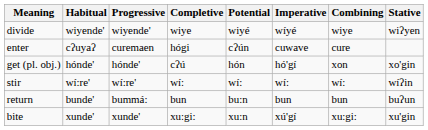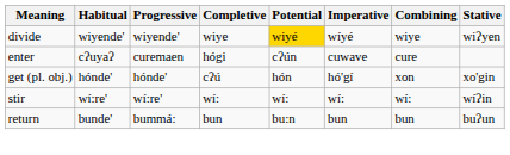 <table class="wikitable">
 <tr>
 <th>Meaning</th>
 <th>Habitual</th>
 <th>Progressive</th>
 <th>Completive</th>
 <th>Potential</th>
 <th>Imperative</th>
 <th>Combining</th>
 <th>Stative</th>
 </tr>
 <tr>
 <td>divide</td>
 <td>wiyende'</td>
 <td>wiyende'</td>
 <td>wiye</td>
-<td>wiyé</td>
+<td style="background: gold;">wiyé</td>
 <td>wíyé</td>
 <td>wiye</td>
 <td>wiʔyen</td>
 </tr>
 <tr>
 <td>enter</td>
 <td>cʔuyaʔ</td>
 <td>curemaen</td>
 <td>hógi</td>
 <td>cʔún</td>
 <td>cuwave</td>
 <td>cure</td>
 <td></td>
 </tr>
 <tr>
 <td>get (pl. obj.)</td>
 <td>hónde'</td>
 <td>hónde'</td>
 <td>cʔú</td>
 <td>hón</td>
 <td>hó'gí</td>
 <td>xon</td>
 <td>xo'gin</td>
 </tr>
 <tr>
 <td>stir</td>
 <td>wí:re'</td>
 <td>wí:re'</td>
 <td>wí:</td>
 <td>wí:</td>
 <td>wí:</td>
 <td>wí:</td>
 <td>wíʔin</td>
 </tr>
 <tr>
 <td>return</td>
 <td>bunde'</td>
 <td>bummá:</td>
 <td>bun</td>
 <td>bu:n</td>
 <td>bun</td>
 <td>bun</td>
 <td>buʔun</td>
 </tr>
-<tr>
-<td>bite</td>
-<td>xunde'</td>
-<td>xunde'</td>
-<td>xu:gi:</td>
-<td>xu:n</td>
-<td>xú'gí</td>
-<td>xu:gi:</td>
-<td>xu'gin</td>
-</tr>
 </table>
